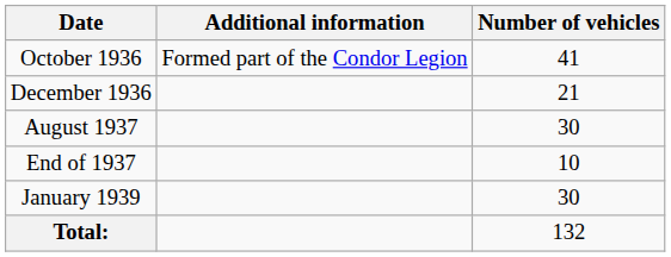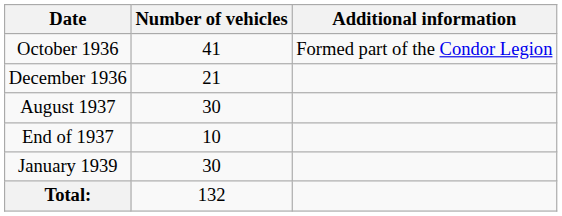 <table class="wikitable" style="text-align: center;" summary="Summary of Panzer Is sent to Spain between 1936 and 1939">
 <tr>
 <th>Date</th>
+<th>Number of vehicles</th>
 <th>Additional information</th>
-<th>Number of vehicles</th>
 </tr>
 <tr>
 <td>October 1936</td>
+<td>41</td>
 <td>Formed part of the <a href='#'>Condor Legion</a></td>
-<td>41</td>
 </tr>
 <tr>
 <td>December 1936</td>
+<td>21</td>
 <td> </td>
-<td>21</td>
 </tr>
 <tr>
 <td>August 1937</td>
+<td>30</td>
 <td> </td>
-<td>30</td>
 </tr>
 <tr>
 <td>End of 1937</td>
+<td>10</td>
 <td> </td>
-<td>10</td>
 </tr>
 <tr>
 <td>January 1939</td>
+<td>30</td>
 <td> </td>
-<td>30</td>
 </tr>
 <tr>
 <th>Total:</th>
+<td>132</td>
 <td> </td>
-<td>132</td>
 </tr>
 </table>
